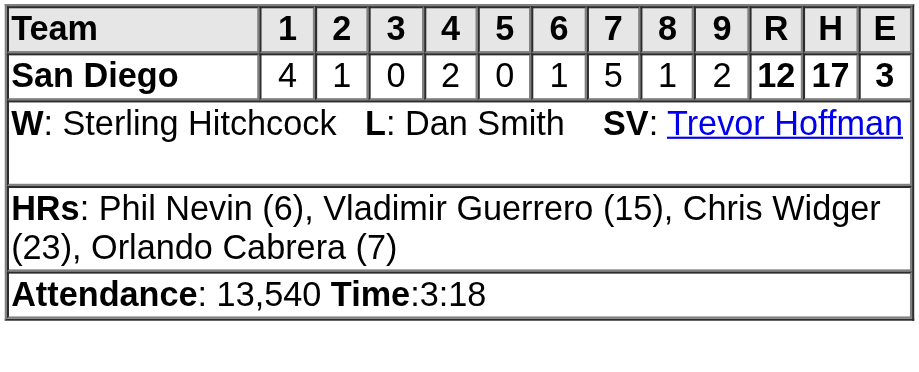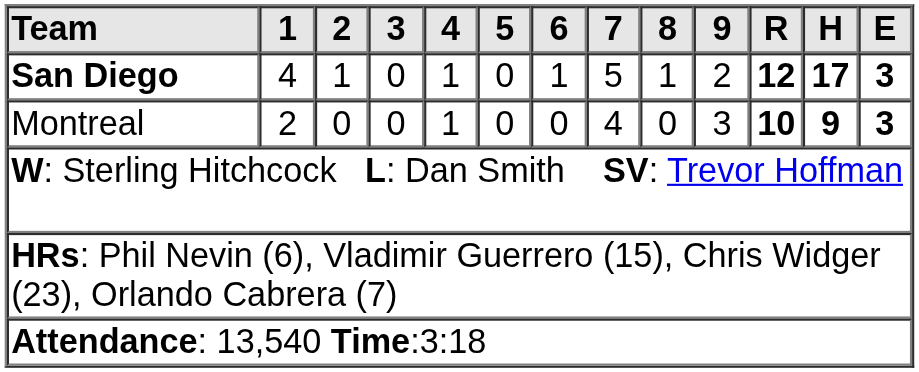 <table border=1 cellspacing=0 width=425 style="margin-left:3em;">
 <tr style="text-align:center; background-color:#e6e6e6;">
 <th align=left width=28%>Team</th>
 <th width=6%>1</th>
 <th width=6%>2</th>
 <th width=6%>3</th>
 <th width=6%>4</th>
 <th width=6%>5</th>
 <th width=6%>6</th>
 <th width=6%>7</th>
 <th width=6%>8</th>
 <th width=6%>9</th>
 <th width=6%>R</th>
 <th width=6%>H</th>
 <th width=6%>E</th>
 </tr>
 <tr style="text-align:center;">
 <td align=left><strong>San Diego</strong></td>
 <td>4</td>
 <td>1</td>
 <td>0</td>
-<td>2</td>
+<td>1</td>
 <td>0</td>
 <td>1</td>
 <td>5</td>
 <td>1</td>
 <td>2</td>
 <td><strong>12</strong></td>
 <td><strong>17</strong></td>
+<td><strong>3</strong></td>
+</tr>
+<tr style="text-align:center;">
+<td align=left>Montreal</td>
+<td>2</td>
+<td>0</td>
+<td>0</td>
+<td>1</td>
+<td>0</td>
+<td>0</td>
+<td>4</td>
+<td>0</td>
+<td>3</td>
+<td><strong>10</strong></td>
+<td><strong>9</strong></td>
 <td><strong>3</strong></td>
 </tr>
 <tr style="text-align:left;">
 <td colspan=13><strong>W</strong>: Sterling Hitchcock   <strong>L</strong>: Dan Smith    <strong>SV</strong>: <a href='#'>Trevor Hoffman</a>   </td>
 </tr>
 <tr style="text-align:left;">
 <td colspan=13><strong>HRs</strong>: Phil Nevin (6), Vladimir Guerrero (15), Chris Widger (23), Orlando Cabrera (7)</td>
 </tr>
 <tr style="text-align:left;">
 <td colspan=13><strong>Attendance</strong>: 13,540 <strong>Time</strong>:3:18</td>
 </tr>
 </table>
